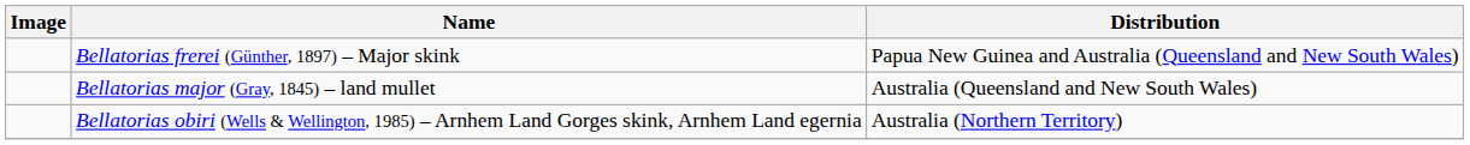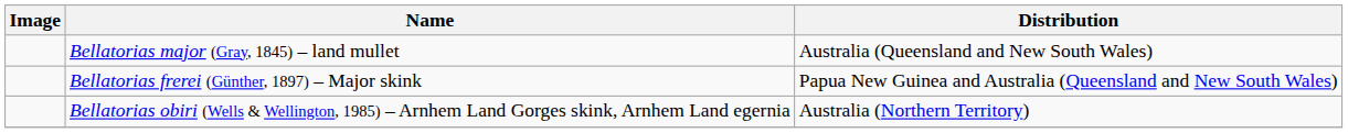 <table class="wikitable">
 <tr>
 <th>Image</th>
 <th>Name</th>
 <th>Distribution</th>
 </tr>
 <tr>
 <td></td>
-<td><em><a href='#'>Bellatorias frerei</a></em> <small>(<a href='#'>Günther</a>, 1897)</small> – Major skink</td>
-<td>Papua New Guinea and Australia (<a href='#'>Queensland</a> and <a href='#'>New South Wales</a>)</td>
+<td><em><a href='#'>Bellatorias major</a></em> <small>(<a href='#'>Gray</a>, 1845)</small> –  land mullet</td>
+<td>Australia (Queensland and New South Wales)</td>
 </tr>
 <tr>
 <td></td>
-<td><em><a href='#'>Bellatorias major</a></em> <small>(<a href='#'>Gray</a>, 1845)</small> –  land mullet</td>
-<td>Australia (Queensland and New South Wales)</td>
+<td><em><a href='#'>Bellatorias frerei</a></em> <small>(<a href='#'>Günther</a>, 1897)</small> – Major skink</td>
+<td>Papua New Guinea and Australia (<a href='#'>Queensland</a> and <a href='#'>New South Wales</a>)</td>
 </tr>
 <tr>
 <td></td>
 <td><em><a href='#'>Bellatorias obiri</a></em> <small>(<a href='#'>Wells</a> & <a href='#'>Wellington</a>, 1985)</small> – Arnhem Land Gorges skink, Arnhem Land egernia</td>
 <td>Australia (<a href='#'>Northern Territory</a>)</td>
 </tr>
 <tr>
 </tr>
 </table>
